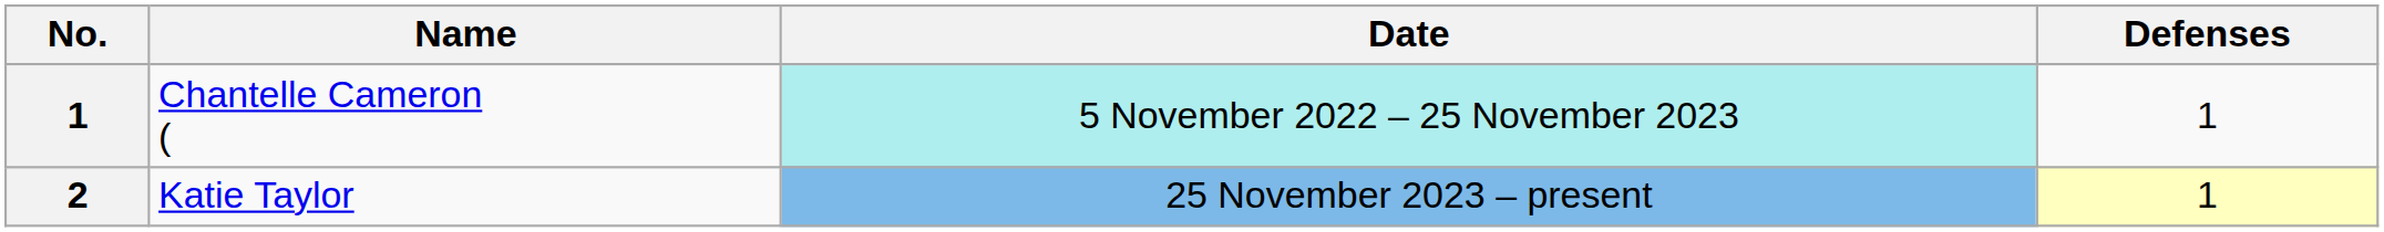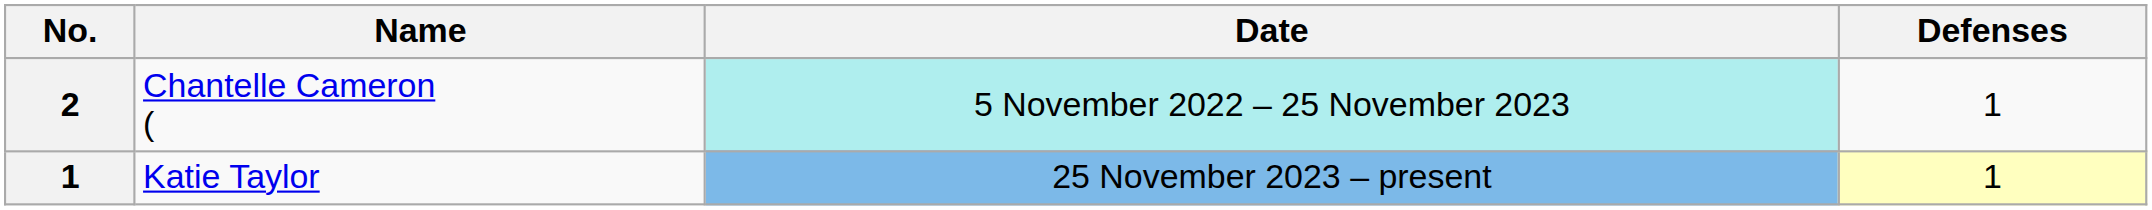 <table class="wikitable sortable" style="width:80%;">
 <tr>
 <th>No.</th>
 <th>Name</th>
 <th>Date</th>
 <th>Defenses</th>
 </tr>
 <tr align=center>
-<th>1</th>
+<th>2</th>
 <td align=left><a href='#'>Chantelle Cameron</a><br>(</td>
 <td align="center" style="background: paleturquoise;">5 November 2022 – 25 November 2023</td>
 <td align="center">1</td>
 </tr>
 <tr>
-<th>2</th>
+<th>1</th>
 <td align="left"><a href='#'>Katie Taylor</a></td>
 <td style="background:#7CB9E8;" align="center">25 November 2023 – present</td>
 <td style="background:#ffffbf;" align="center">1</td>
 </tr>
 </table>
